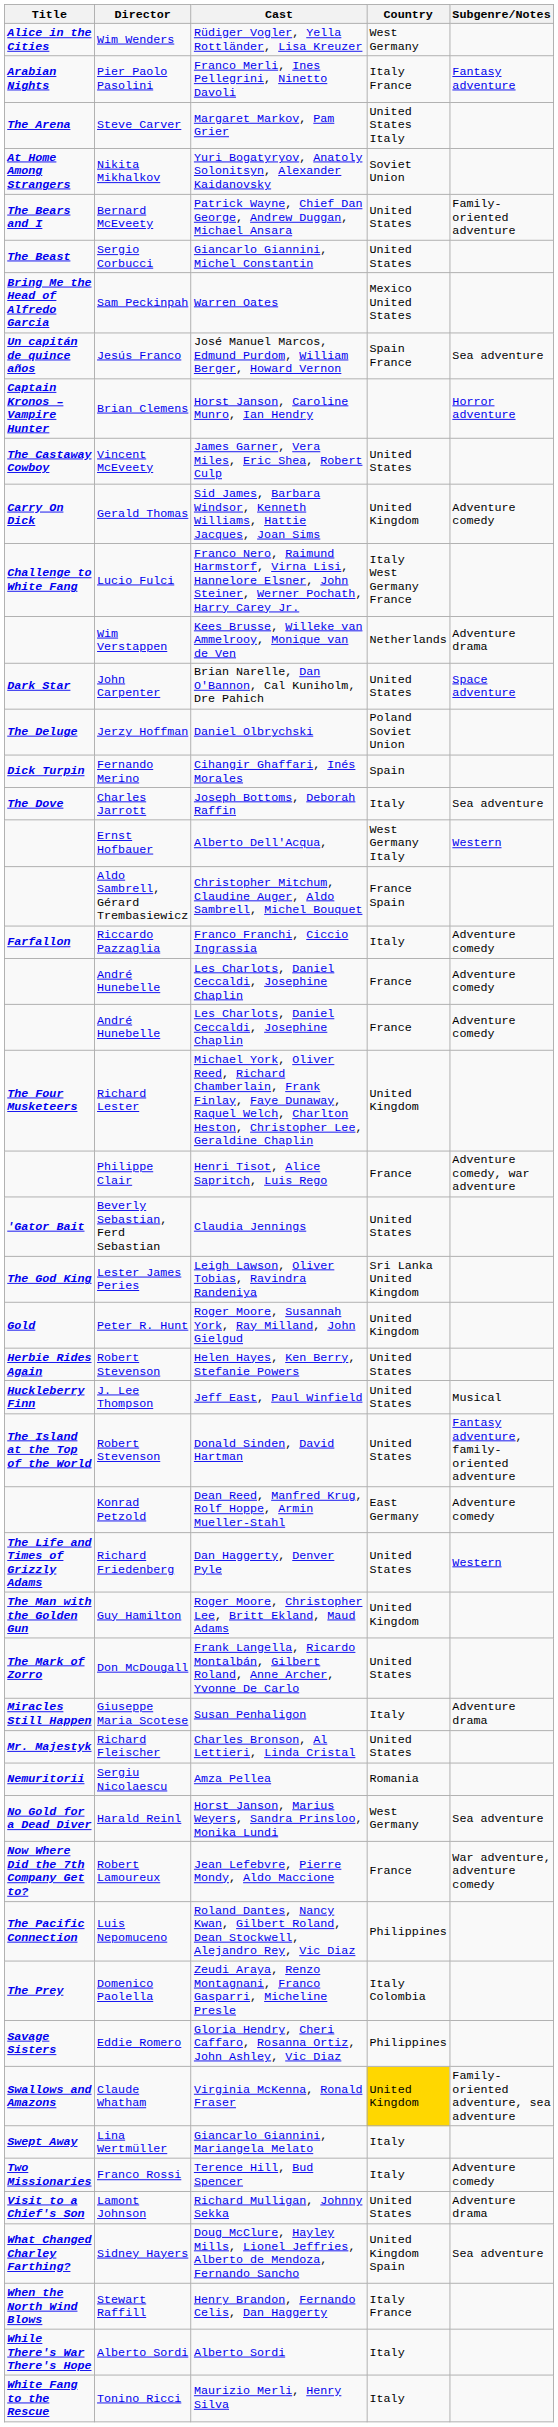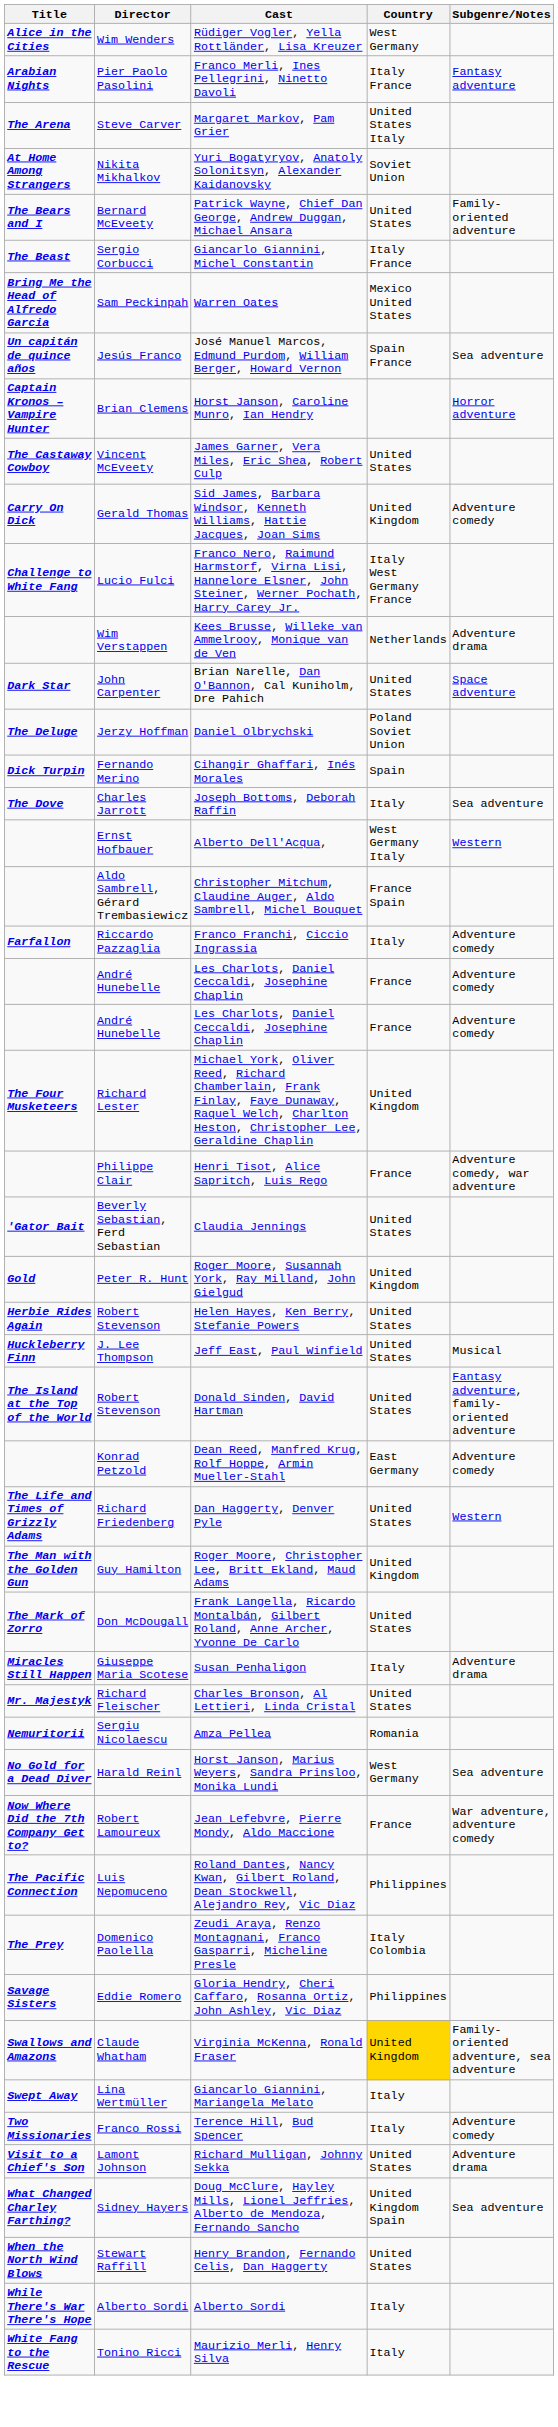 <table class="wikitable">
 <tr>
 <th>Title</th>
 <th>Director</th>
 <th style="width: 400px;">Cast</th>
 <th>Country</th>
 <th>Subgenre/Notes</th>
 </tr>
 <tr>
 <td><strong><em><a href='#'>Alice in the Cities</a></em></strong></td>
 <td><a href='#'>Wim Wenders</a></td>
 <td><a href='#'>Rüdiger Vogler</a>, <a href='#'>Yella Rottländer</a>, <a href='#'>Lisa Kreuzer</a></td>
 <td>West Germany</td>
 <td></td>
 </tr>
 <tr>
 <td><strong><em><a href='#'>Arabian Nights</a></em></strong></td>
 <td><a href='#'>Pier Paolo Pasolini</a></td>
 <td><a href='#'>Franco Merli</a>, <a href='#'>Ines Pellegrini</a>, <a href='#'>Ninetto Davoli</a></td>
 <td>Italy<br>France</td>
 <td><a href='#'>Fantasy adventure</a></td>
 </tr>
 <tr>
 <td><strong><em><a href='#'>The Arena</a></em></strong></td>
 <td><a href='#'>Steve Carver</a></td>
 <td><a href='#'>Margaret Markov</a>, <a href='#'>Pam Grier</a></td>
 <td>United States<br>Italy</td>
 <td></td>
 </tr>
 <tr>
 <td><strong><em><a href='#'>At Home Among Strangers</a></em></strong></td>
 <td><a href='#'>Nikita Mikhalkov</a></td>
 <td><a href='#'>Yuri Bogatyryov</a>, <a href='#'>Anatoly Solonitsyn</a>, <a href='#'>Alexander Kaidanovsky</a></td>
 <td>Soviet Union</td>
 <td></td>
 </tr>
 <tr>
 <td><strong><em><a href='#'>The Bears and I</a></em></strong></td>
 <td><a href='#'>Bernard McEveety</a></td>
 <td><a href='#'>Patrick Wayne</a>, <a href='#'>Chief Dan George</a>, <a href='#'>Andrew Duggan</a>, <a href='#'>Michael Ansara</a></td>
 <td>United States</td>
 <td>Family-oriented adventure</td>
 </tr>
 <tr>
 <td><strong><em><a href='#'>The Beast</a></em></strong></td>
 <td><a href='#'>Sergio Corbucci</a></td>
 <td><a href='#'>Giancarlo Giannini</a>, <a href='#'>Michel Constantin</a></td>
-<td>United States</td>
+<td>Italy<br>France</td>
 <td></td>
 </tr>
 <tr>
 <td><strong><em><a href='#'>Bring Me the Head of Alfredo Garcia</a></em></strong></td>
 <td><a href='#'>Sam Peckinpah</a></td>
 <td><a href='#'>Warren Oates</a></td>
 <td>Mexico<br>United States</td>
 <td></td>
 </tr>
 <tr>
 <td><strong><em><a href='#'>Un capitán de quince años</a></em></strong></td>
 <td><a href='#'>Jesús Franco</a></td>
 <td>José Manuel Marcos, <a href='#'>Edmund Purdom</a>, <a href='#'>William Berger</a>, <a href='#'>Howard Vernon</a></td>
 <td>Spain<br>France</td>
 <td>Sea adventure</td>
 </tr>
 <tr>
 <td><strong><em><a href='#'>Captain Kronos – Vampire Hunter</a></em></strong></td>
 <td><a href='#'>Brian Clemens</a></td>
 <td><a href='#'>Horst Janson</a>, <a href='#'>Caroline Munro</a>, <a href='#'>Ian Hendry</a></td>
 <td></td>
 <td><a href='#'>Horror adventure</a></td>
 </tr>
 <tr>
 <td><strong><em><a href='#'>The Castaway Cowboy</a></em></strong></td>
 <td><a href='#'>Vincent McEveety</a></td>
 <td><a href='#'>James Garner</a>, <a href='#'>Vera Miles</a>, <a href='#'>Eric Shea</a>, <a href='#'>Robert Culp</a></td>
 <td>United States</td>
 <td></td>
 </tr>
 <tr>
 <td><strong><em><a href='#'>Carry On Dick</a></em></strong></td>
 <td><a href='#'>Gerald Thomas</a></td>
 <td><a href='#'>Sid James</a>, <a href='#'>Barbara Windsor</a>, <a href='#'>Kenneth Williams</a>, <a href='#'>Hattie Jacques</a>, <a href='#'>Joan Sims</a></td>
 <td>United Kingdom</td>
 <td>Adventure comedy</td>
 </tr>
 <tr>
 <td><strong><em><a href='#'>Challenge to White Fang</a></em></strong></td>
 <td><a href='#'>Lucio Fulci</a></td>
 <td><a href='#'>Franco Nero</a>, <a href='#'>Raimund Harmstorf</a>, <a href='#'>Virna Lisi</a>, <a href='#'>Hannelore Elsner</a>, <a href='#'>John Steiner</a>, <a href='#'>Werner Pochath</a>, <a href='#'>Harry Carey Jr.</a></td>
 <td>Italy<br>West Germany<br>France</td>
 <td></td>
 </tr>
 <tr>
 <td><strong><em></em></strong></td>
 <td><a href='#'>Wim Verstappen</a></td>
 <td><a href='#'>Kees Brusse</a>, <a href='#'>Willeke van Ammelrooy</a>, <a href='#'>Monique van de Ven</a></td>
 <td>Netherlands</td>
 <td>Adventure drama</td>
 </tr>
 <tr>
 <td><strong><em><a href='#'>Dark Star</a></em></strong></td>
 <td><a href='#'>John Carpenter</a></td>
 <td>Brian Narelle, <a href='#'>Dan O'Bannon</a>, Cal Kuniholm, Dre Pahich</td>
 <td>United States</td>
 <td><a href='#'>Space adventure</a></td>
 </tr>
 <tr>
 <td><strong><em><a href='#'>The Deluge</a></em></strong></td>
 <td><a href='#'>Jerzy Hoffman</a></td>
 <td><a href='#'>Daniel Olbrychski</a></td>
 <td>Poland<br>Soviet Union</td>
 <td></td>
 </tr>
 <tr>
 <td><strong><em><a href='#'>Dick Turpin</a></em></strong></td>
 <td><a href='#'>Fernando Merino</a></td>
 <td><a href='#'>Cihangir Ghaffari</a>, <a href='#'>Inés Morales</a></td>
 <td>Spain</td>
 <td></td>
 </tr>
 <tr>
 <td><strong><em><a href='#'>The Dove</a></em></strong></td>
 <td><a href='#'>Charles Jarrott</a></td>
 <td><a href='#'>Joseph Bottoms</a>, <a href='#'>Deborah Raffin</a></td>
 <td>Italy</td>
 <td>Sea adventure</td>
 </tr>
 <tr>
 <td><strong><em></em></strong></td>
 <td><a href='#'>Ernst Hofbauer</a></td>
 <td><a href='#'>Alberto Dell'Acqua</a>, </td>
 <td>West Germany<br>Italy</td>
 <td><a href='#'>Western</a></td>
 </tr>
 <tr>
 <td><strong><em></em></strong></td>
 <td><a href='#'>Aldo Sambrell</a>, Gérard Trembasiewicz</td>
 <td><a href='#'>Christopher Mitchum</a>, <a href='#'>Claudine Auger</a>, <a href='#'>Aldo Sambrell</a>, <a href='#'>Michel Bouquet</a></td>
 <td>France<br>Spain</td>
 <td></td>
 </tr>
 <tr>
 <td><strong><em><a href='#'>Farfallon</a></em></strong></td>
 <td><a href='#'>Riccardo Pazzaglia</a></td>
 <td><a href='#'>Franco Franchi</a>, <a href='#'>Ciccio Ingrassia</a></td>
 <td>Italy</td>
 <td>Adventure comedy</td>
 </tr>
 <tr>
 <td><strong><em></em></strong></td>
 <td><a href='#'>André Hunebelle</a></td>
 <td><a href='#'>Les Charlots</a>, <a href='#'>Daniel Ceccaldi</a>, <a href='#'>Josephine Chaplin</a></td>
 <td>France</td>
 <td>Adventure comedy</td>
 </tr>
 <tr>
 <td><strong><em></em></strong></td>
 <td><a href='#'>André Hunebelle</a></td>
 <td><a href='#'>Les Charlots</a>, <a href='#'>Daniel Ceccaldi</a>, <a href='#'>Josephine Chaplin</a></td>
 <td>France</td>
 <td>Adventure comedy</td>
 </tr>
 <tr>
 <td><strong><em><a href='#'>The Four Musketeers</a></em></strong></td>
 <td><a href='#'>Richard Lester</a></td>
 <td><a href='#'>Michael York</a>, <a href='#'>Oliver Reed</a>, <a href='#'>Richard Chamberlain</a>, <a href='#'>Frank Finlay</a>, <a href='#'>Faye Dunaway</a>, <a href='#'>Raquel Welch</a>, <a href='#'>Charlton Heston</a>, <a href='#'>Christopher Lee</a>, <a href='#'>Geraldine Chaplin</a></td>
 <td>United Kingdom</td>
 <td></td>
 </tr>
 <tr>
 <td><strong><em></em></strong></td>
 <td><a href='#'>Philippe Clair</a></td>
 <td><a href='#'>Henri Tisot</a>, <a href='#'>Alice Sapritch</a>, <a href='#'>Luis Rego</a></td>
 <td>France</td>
 <td>Adventure comedy, war adventure</td>
 </tr>
 <tr>
 <td><strong><em><a href='#'>'Gator Bait</a></em></strong></td>
 <td><a href='#'>Beverly Sebastian</a>, Ferd Sebastian</td>
 <td><a href='#'>Claudia Jennings</a></td>
 <td>United States</td>
-<td></td>
-</tr>
-<tr>
-<td><strong><em><a href='#'>The God King</a></em></strong></td>
-<td><a href='#'>Lester James Peries</a></td>
-<td><a href='#'>Leigh Lawson</a>, <a href='#'>Oliver Tobias</a>, <a href='#'>Ravindra Randeniya</a></td>
-<td>Sri Lanka<br>United Kingdom</td>
 <td></td>
 </tr>
 <tr>
 <td><strong><em><a href='#'>Gold</a></em></strong></td>
 <td><a href='#'>Peter R. Hunt</a></td>
 <td><a href='#'>Roger Moore</a>, <a href='#'>Susannah York</a>, <a href='#'>Ray Milland</a>, <a href='#'>John Gielgud</a></td>
 <td>United Kingdom</td>
 <td></td>
 </tr>
 <tr>
 <td><strong><em><a href='#'>Herbie Rides Again</a></em></strong></td>
 <td><a href='#'>Robert Stevenson</a></td>
 <td><a href='#'>Helen Hayes</a>, <a href='#'>Ken Berry</a>, <a href='#'>Stefanie Powers</a></td>
 <td>United States</td>
 <td></td>
 </tr>
 <tr>
 <td><strong><em><a href='#'>Huckleberry Finn</a></em></strong></td>
 <td><a href='#'>J. Lee Thompson</a></td>
 <td><a href='#'>Jeff East</a>, <a href='#'>Paul Winfield</a></td>
 <td>United States</td>
 <td>Musical</td>
 </tr>
 <tr>
 <td><strong><em><a href='#'>The Island at the Top of the World</a></em></strong></td>
 <td><a href='#'>Robert Stevenson</a></td>
 <td><a href='#'>Donald Sinden</a>, <a href='#'>David Hartman</a></td>
 <td>United States</td>
 <td><a href='#'>Fantasy adventure</a>, family-oriented adventure</td>
 </tr>
 <tr>
 <td><strong><em></em></strong></td>
 <td><a href='#'>Konrad Petzold</a></td>
 <td><a href='#'>Dean Reed</a>, <a href='#'>Manfred Krug</a>, <a href='#'>Rolf Hoppe</a>, <a href='#'>Armin Mueller-Stahl</a></td>
 <td>East Germany</td>
 <td>Adventure comedy</td>
 </tr>
 <tr>
 <td><strong><em><a href='#'>The Life and Times of Grizzly Adams</a></em></strong></td>
 <td><a href='#'>Richard Friedenberg</a></td>
 <td><a href='#'>Dan Haggerty</a>, <a href='#'>Denver Pyle</a></td>
 <td>United States</td>
 <td><a href='#'>Western</a></td>
 </tr>
 <tr>
 <td><strong><em><a href='#'>The Man with the Golden Gun</a></em></strong></td>
 <td><a href='#'>Guy Hamilton</a></td>
 <td><a href='#'>Roger Moore</a>, <a href='#'>Christopher Lee</a>, <a href='#'>Britt Ekland</a>, <a href='#'>Maud Adams</a></td>
 <td>United Kingdom</td>
 <td></td>
 </tr>
 <tr>
 <td><strong><em><a href='#'>The Mark of Zorro</a></em></strong></td>
 <td><a href='#'>Don McDougall</a></td>
 <td><a href='#'>Frank Langella</a>, <a href='#'>Ricardo Montalbán</a>, <a href='#'>Gilbert Roland</a>, <a href='#'>Anne Archer</a>, <a href='#'>Yvonne De Carlo</a></td>
 <td>United States</td>
 <td></td>
 </tr>
 <tr>
 <td><strong><em><a href='#'>Miracles Still Happen</a></em></strong></td>
 <td><a href='#'>Giuseppe Maria Scotese</a></td>
 <td><a href='#'>Susan Penhaligon</a></td>
 <td>Italy</td>
 <td>Adventure drama</td>
 </tr>
 <tr>
 <td><strong><em><a href='#'>Mr. Majestyk</a></em></strong></td>
 <td><a href='#'>Richard Fleischer</a></td>
 <td><a href='#'>Charles Bronson</a>, <a href='#'>Al Lettieri</a>, <a href='#'>Linda Cristal</a></td>
 <td>United States</td>
 <td></td>
 </tr>
 <tr>
 <td><strong><em><a href='#'>Nemuritorii</a></em></strong></td>
 <td><a href='#'>Sergiu Nicolaescu</a></td>
 <td><a href='#'>Amza Pellea</a></td>
 <td>Romania</td>
 <td></td>
 </tr>
 <tr>
 <td><strong><em><a href='#'>No Gold for a Dead Diver</a></em></strong></td>
 <td><a href='#'>Harald Reinl</a></td>
 <td><a href='#'>Horst Janson</a>, <a href='#'>Marius Weyers</a>, <a href='#'>Sandra Prinsloo</a>, <a href='#'>Monika Lundi</a></td>
 <td>West Germany</td>
 <td>Sea adventure</td>
 </tr>
 <tr>
 <td><strong><em><a href='#'>Now Where Did the 7th Company Get to?</a></em></strong></td>
 <td><a href='#'>Robert Lamoureux</a></td>
 <td><a href='#'>Jean Lefebvre</a>, <a href='#'>Pierre Mondy</a>, <a href='#'>Aldo Maccione</a></td>
 <td>France</td>
 <td>War adventure, adventure comedy</td>
 </tr>
 <tr>
 <td><strong><em><a href='#'>The Pacific Connection</a></em></strong></td>
 <td><a href='#'>Luis Nepomuceno</a></td>
 <td><a href='#'>Roland Dantes</a>, <a href='#'>Nancy Kwan</a>, <a href='#'>Gilbert Roland</a>, <a href='#'>Dean Stockwell</a>, <a href='#'>Alejandro Rey</a>, <a href='#'>Vic Diaz</a></td>
 <td>Philippines</td>
 <td></td>
 </tr>
 <tr>
 <td><strong><em><a href='#'>The Prey</a></em></strong></td>
 <td><a href='#'>Domenico Paolella</a></td>
 <td><a href='#'>Zeudi Araya</a>, <a href='#'>Renzo Montagnani</a>, <a href='#'>Franco Gasparri</a>, <a href='#'>Micheline Presle</a></td>
 <td>Italy<br>Colombia</td>
 <td></td>
 </tr>
 <tr>
 <td><strong><em><a href='#'>Savage Sisters</a></em></strong></td>
 <td><a href='#'>Eddie Romero</a></td>
 <td><a href='#'>Gloria Hendry</a>, <a href='#'>Cheri Caffaro</a>, <a href='#'>Rosanna Ortiz</a>, <a href='#'>John Ashley</a>, <a href='#'>Vic Diaz</a></td>
 <td>Philippines</td>
 <td></td>
 </tr>
 <tr>
 <td><strong><em><a href='#'>Swallows and Amazons</a></em></strong></td>
 <td><a href='#'>Claude Whatham</a></td>
 <td><a href='#'>Virginia McKenna</a>, <a href='#'>Ronald Fraser</a></td>
 <td style="background: gold;">United Kingdom</td>
 <td>Family-oriented adventure, sea adventure</td>
 </tr>
 <tr>
 <td><strong><em><a href='#'>Swept Away</a></em></strong></td>
 <td><a href='#'>Lina Wertmüller</a></td>
 <td><a href='#'>Giancarlo Giannini</a>, <a href='#'>Mariangela Melato</a></td>
 <td>Italy</td>
 <td></td>
 </tr>
 <tr>
 <td><strong><em><a href='#'>Two Missionaries</a></em></strong></td>
 <td><a href='#'>Franco Rossi</a></td>
 <td><a href='#'>Terence Hill</a>, <a href='#'>Bud Spencer</a></td>
 <td>Italy</td>
 <td>Adventure comedy</td>
 </tr>
 <tr>
 <td><strong><em><a href='#'>Visit to a Chief's Son</a></em></strong></td>
 <td><a href='#'>Lamont Johnson</a></td>
 <td><a href='#'>Richard Mulligan</a>, <a href='#'>Johnny Sekka</a></td>
 <td>United States</td>
 <td>Adventure drama</td>
 </tr>
 <tr>
 <td><strong><em><a href='#'>What Changed Charley Farthing?</a></em></strong></td>
 <td><a href='#'>Sidney Hayers</a></td>
 <td><a href='#'>Doug McClure</a>, <a href='#'>Hayley Mills</a>, <a href='#'>Lionel Jeffries</a>, <a href='#'>Alberto de Mendoza</a>, <a href='#'>Fernando Sancho</a></td>
 <td>United Kingdom<br>Spain</td>
 <td>Sea adventure</td>
 </tr>
 <tr>
 <td><strong><em><a href='#'>When the North Wind Blows</a></em></strong></td>
 <td><a href='#'>Stewart Raffill</a></td>
 <td><a href='#'>Henry Brandon</a>, <a href='#'>Fernando Celis</a>, <a href='#'>Dan Haggerty</a></td>
-<td>Italy<br>France</td>
+<td>United States</td>
 <td></td>
 </tr>
 <tr>
 <td><strong><em><a href='#'>While There's War There's Hope</a></em></strong></td>
 <td><a href='#'>Alberto Sordi</a></td>
 <td><a href='#'>Alberto Sordi</a></td>
 <td>Italy</td>
 <td></td>
 </tr>
 <tr>
 <td><strong><em><a href='#'>White Fang to the Rescue</a></em></strong></td>
 <td><a href='#'>Tonino Ricci</a></td>
 <td><a href='#'>Maurizio Merli</a>, <a href='#'>Henry Silva</a></td>
 <td>Italy</td>
 <td></td>
 </tr>
 </table>
